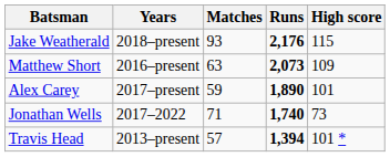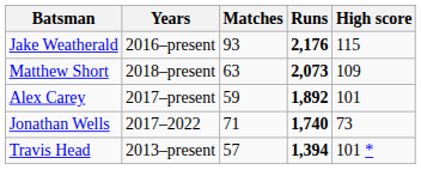 <table class="wikitable">
 <tr>
 <th>Batsman</th>
 <th>Years</th>
 <th>Matches</th>
 <th>Runs</th>
 <th>High score</th>
 </tr>
 <tr>
 <td><a href='#'>Jake Weatherald</a></td>
-<td>2018–present</td>
+<td>2016–present</td>
 <td>93</td>
 <td><strong>2,176</strong></td>
 <td>115</td>
 </tr>
 <tr>
 <td><a href='#'>Matthew Short</a></td>
-<td>2016–present</td>
+<td>2018–present</td>
 <td>63</td>
 <td><strong>2,073</strong></td>
 <td>109</td>
 </tr>
 <tr>
 <td><a href='#'>Alex Carey</a></td>
 <td>2017–present</td>
 <td>59</td>
-<td><strong>1,890</strong></td>
+<td><strong>1,892</strong></td>
 <td>101</td>
 </tr>
 <tr>
 <td><a href='#'>Jonathan Wells</a></td>
 <td>2017–2022</td>
 <td>71</td>
 <td><strong>1,740</strong></td>
 <td>73</td>
 </tr>
 <tr>
 <td><a href='#'>Travis Head</a></td>
 <td>2013–present</td>
 <td>57</td>
 <td><strong>1,394</strong></td>
 <td>101 <a href='#'>*</a></td>
 </tr>
 </table>
